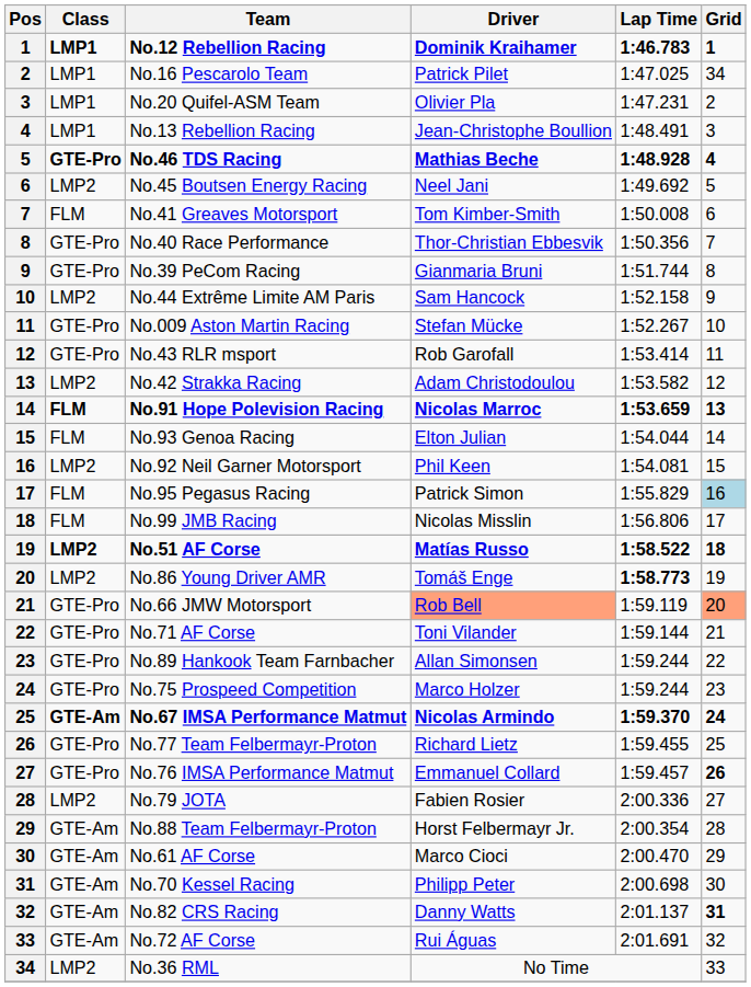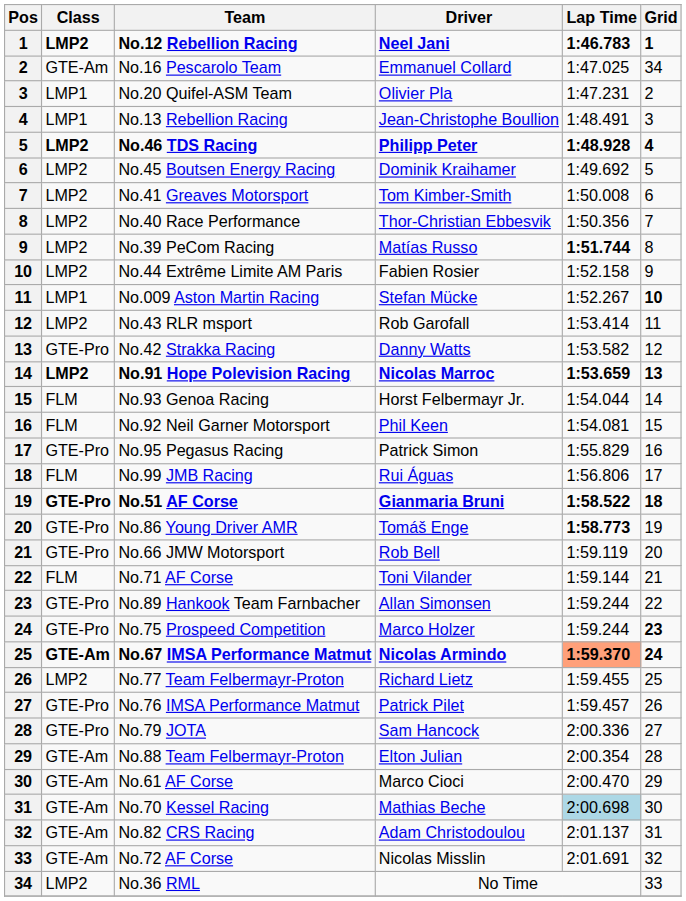 <table class="wikitable" style="font-size: 90%;">
 <tr>
 <th>Pos</th>
 <th>Class</th>
 <th>Team</th>
 <th>Driver</th>
 <th>Lap Time</th>
 <th>Grid</th>
 </tr>
 <tr style="font-weight:bold">
 <th>1</th>
-<td>LMP1</td>
+<td>LMP2</td>
 <td>No.12 <a href='#'>Rebellion Racing</a></td>
-<td><a href='#'>Dominik Kraihamer</a></td>
+<td><a href='#'>Neel Jani</a></td>
 <td>1:46.783</td>
 <td>1</td>
 </tr>
 <tr>
 <th>2</th>
-<td>LMP1</td>
+<td>GTE-Am</td>
 <td>No.16 <a href='#'>Pescarolo Team</a></td>
-<td><a href='#'>Patrick Pilet</a></td>
+<td><a href='#'>Emmanuel Collard</a></td>
 <td>1:47.025</td>
 <td>34</td>
 </tr>
 <tr>
 <th>3</th>
 <td>LMP1</td>
 <td>No.20 Quifel-ASM Team</td>
 <td><a href='#'>Olivier Pla</a></td>
 <td>1:47.231</td>
 <td>2</td>
 </tr>
 <tr>
 <th>4</th>
 <td>LMP1</td>
 <td>No.13 <a href='#'>Rebellion Racing</a></td>
 <td><a href='#'>Jean-Christophe Boullion</a></td>
 <td>1:48.491</td>
 <td>3</td>
 </tr>
 <tr style="font-weight:bold">
 <th>5</th>
-<td>GTE-Pro</td>
+<td>LMP2</td>
 <td>No.46 <a href='#'>TDS Racing</a></td>
-<td><a href='#'>Mathias Beche</a></td>
+<td><a href='#'>Philipp Peter</a></td>
 <td>1:48.928</td>
 <td>4</td>
 </tr>
 <tr>
 <th>6</th>
 <td>LMP2</td>
 <td>No.45 <a href='#'>Boutsen Energy Racing</a></td>
-<td><a href='#'>Neel Jani</a></td>
+<td><a href='#'>Dominik Kraihamer</a></td>
 <td>1:49.692</td>
 <td>5</td>
 </tr>
 <tr>
 <th>7</th>
-<td>FLM</td>
+<td>LMP2</td>
 <td>No.41 <a href='#'>Greaves Motorsport</a></td>
 <td><a href='#'>Tom Kimber-Smith</a></td>
 <td>1:50.008</td>
 <td>6</td>
 </tr>
 <tr>
 <th>8</th>
-<td>GTE-Pro</td>
+<td>LMP2</td>
 <td>No.40 Race Performance</td>
 <td><a href='#'>Thor-Christian Ebbesvik</a></td>
 <td>1:50.356</td>
 <td>7</td>
 </tr>
 <tr>
 <th>9</th>
-<td>GTE-Pro</td>
+<td>LMP2</td>
 <td>No.39 PeCom Racing</td>
-<td><a href='#'>Gianmaria Bruni</a></td>
-<td>1:51.744</td>
+<td><a href='#'>Matías Russo</a></td>
+<td><strong>1:51.744</strong></td>
 <td>8</td>
 </tr>
 <tr>
 <th>10</th>
 <td>LMP2</td>
 <td>No.44 Extrême Limite AM Paris</td>
-<td><a href='#'>Sam Hancock</a></td>
+<td>Fabien Rosier</td>
 <td>1:52.158</td>
 <td>9</td>
 </tr>
 <tr>
 <th>11</th>
-<td>GTE-Pro</td>
+<td>LMP1</td>
 <td>No.009 <a href='#'>Aston Martin Racing</a></td>
 <td><a href='#'>Stefan Mücke</a></td>
 <td>1:52.267</td>
-<td>10</td>
+<td><strong>10</strong></td>
 </tr>
 <tr>
 <th>12</th>
-<td>GTE-Pro</td>
+<td>LMP2</td>
 <td>No.43 RLR msport</td>
 <td>Rob Garofall</td>
 <td>1:53.414</td>
 <td>11</td>
 </tr>
 <tr>
 <th>13</th>
-<td>LMP2</td>
+<td>GTE-Pro</td>
 <td>No.42 <a href='#'>Strakka Racing</a></td>
-<td><a href='#'>Adam Christodoulou</a></td>
+<td><a href='#'>Danny Watts</a></td>
 <td>1:53.582</td>
 <td>12</td>
 </tr>
 <tr style="font-weight:bold">
 <th>14</th>
-<td>FLM</td>
+<td>LMP2</td>
 <td>No.91 <a href='#'>Hope Polevision Racing</a></td>
 <td><a href='#'>Nicolas Marroc</a></td>
 <td>1:53.659</td>
 <td>13</td>
 </tr>
 <tr>
 <th>15</th>
 <td>FLM</td>
 <td>No.93 Genoa Racing</td>
-<td><a href='#'>Elton Julian</a></td>
+<td>Horst Felbermayr Jr.</td>
 <td>1:54.044</td>
 <td>14</td>
 </tr>
 <tr>
 <th>16</th>
-<td>LMP2</td>
+<td>FLM</td>
 <td>No.92 Neil Garner Motorsport</td>
 <td><a href='#'>Phil Keen</a></td>
 <td>1:54.081</td>
 <td>15</td>
 </tr>
 <tr>
 <th>17</th>
-<td>FLM</td>
+<td>GTE-Pro</td>
 <td>No.95 Pegasus Racing</td>
 <td>Patrick Simon</td>
 <td>1:55.829</td>
-<td style="background: lightblue;">16</td>
+<td>16</td>
 </tr>
 <tr>
 <th>18</th>
 <td>FLM</td>
 <td>No.99 <a href='#'>JMB Racing</a></td>
-<td>Nicolas Misslin</td>
+<td><a href='#'>Rui Águas</a></td>
 <td>1:56.806</td>
 <td>17</td>
 </tr>
 <tr style="font-weight:bold">
 <th>19</th>
-<td>LMP2</td>
+<td>GTE-Pro</td>
 <td>No.51 <a href='#'>AF Corse</a></td>
-<td><a href='#'>Matías Russo</a></td>
+<td><a href='#'>Gianmaria Bruni</a></td>
 <td>1:58.522</td>
 <td>18</td>
 </tr>
 <tr>
 <th>20</th>
-<td>LMP2</td>
+<td>GTE-Pro</td>
 <td>No.86 <a href='#'>Young Driver AMR</a></td>
 <td><a href='#'>Tomáš Enge</a></td>
 <td><strong>1:58.773</strong></td>
 <td>19</td>
 </tr>
 <tr>
 <th>21</th>
 <td>GTE-Pro</td>
 <td>No.66 JMW Motorsport</td>
-<td style="background: lightsalmon;"><a href='#'>Rob Bell</a></td>
+<td><a href='#'>Rob Bell</a></td>
 <td>1:59.119</td>
-<td style="background: lightsalmon;">20</td>
+<td>20</td>
 </tr>
 <tr>
 <th>22</th>
-<td>GTE-Pro</td>
+<td>FLM</td>
 <td>No.71 <a href='#'>AF Corse</a></td>
 <td><a href='#'>Toni Vilander</a></td>
 <td>1:59.144</td>
 <td>21</td>
 </tr>
 <tr>
 <th>23</th>
 <td>GTE-Pro</td>
 <td>No.89 <a href='#'>Hankook</a> Team Farnbacher</td>
 <td><a href='#'>Allan Simonsen</a></td>
 <td>1:59.244</td>
 <td>22</td>
 </tr>
 <tr>
 <th>24</th>
 <td>GTE-Pro</td>
 <td>No.75 <a href='#'>Prospeed Competition</a></td>
 <td><a href='#'>Marco Holzer</a></td>
 <td>1:59.244</td>
-<td>23</td>
+<td><strong>23</strong></td>
 </tr>
 <tr style="font-weight:bold">
 <th>25</th>
 <td>GTE-Am</td>
 <td>No.67 <a href='#'>IMSA Performance Matmut</a></td>
 <td><a href='#'>Nicolas Armindo</a></td>
-<td>1:59.370</td>
+<td style="background: lightsalmon;">1:59.370</td>
 <td>24</td>
 </tr>
 <tr>
 <th>26</th>
-<td>GTE-Pro</td>
+<td>LMP2</td>
 <td>No.77 <a href='#'>Team Felbermayr-Proton</a></td>
 <td><a href='#'>Richard Lietz</a></td>
 <td>1:59.455</td>
 <td>25</td>
 </tr>
 <tr>
 <th>27</th>
 <td>GTE-Pro</td>
 <td>No.76 <a href='#'>IMSA Performance Matmut</a></td>
-<td><a href='#'>Emmanuel Collard</a></td>
+<td><a href='#'>Patrick Pilet</a></td>
 <td>1:59.457</td>
-<td><strong>26</strong></td>
+<td>26</td>
 </tr>
 <tr>
 <th>28</th>
-<td>LMP2</td>
+<td>GTE-Pro</td>
 <td>No.79 <a href='#'>JOTA</a></td>
-<td>Fabien Rosier</td>
+<td><a href='#'>Sam Hancock</a></td>
 <td>2:00.336</td>
 <td>27</td>
 </tr>
 <tr>
 <th>29</th>
 <td>GTE-Am</td>
 <td>No.88 <a href='#'>Team Felbermayr-Proton</a></td>
-<td>Horst Felbermayr Jr.</td>
+<td><a href='#'>Elton Julian</a></td>
 <td>2:00.354</td>
 <td>28</td>
 </tr>
 <tr>
 <th>30</th>
 <td>GTE-Am</td>
 <td>No.61 <a href='#'>AF Corse</a></td>
 <td>Marco Cioci</td>
 <td>2:00.470</td>
 <td>29</td>
 </tr>
 <tr>
 <th>31</th>
 <td>GTE-Am</td>
 <td>No.70 <a href='#'>Kessel Racing</a></td>
-<td><a href='#'>Philipp Peter</a></td>
-<td>2:00.698</td>
+<td><a href='#'>Mathias Beche</a></td>
+<td style="background: lightblue;">2:00.698</td>
 <td>30</td>
 </tr>
 <tr>
 <th>32</th>
 <td>GTE-Am</td>
 <td>No.82 <a href='#'>CRS Racing</a></td>
-<td><a href='#'>Danny Watts</a></td>
+<td><a href='#'>Adam Christodoulou</a></td>
 <td>2:01.137</td>
-<td><strong>31</strong></td>
+<td>31</td>
 </tr>
 <tr>
 <th>33</th>
 <td>GTE-Am</td>
 <td>No.72 <a href='#'>AF Corse</a></td>
-<td><a href='#'>Rui Águas</a></td>
+<td>Nicolas Misslin</td>
 <td>2:01.691</td>
 <td>32</td>
 </tr>
 <tr>
 <th>34</th>
 <td>LMP2</td>
 <td>No.36 <a href='#'>RML</a></td>
 <td colspan=2 align="center">No Time</td>
 <td>33</td>
 </tr>
 <tr>
 </tr>
 </table>
